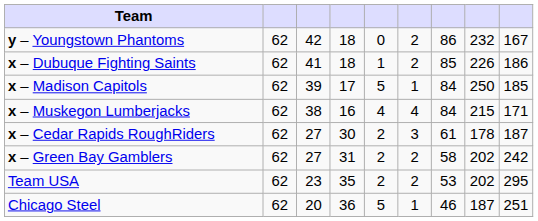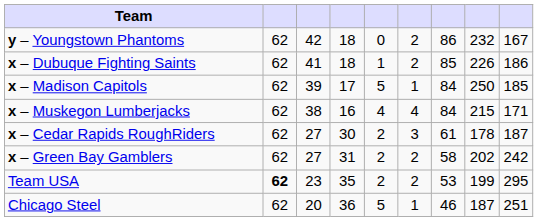 <table class="wikitable" style="text-align:center">
 <tr>
 <th style="background:#ddf; width:46%;">Team</th>
 <th style="background:#ddf; width:6%;"></th>
 <th style="background:#ddf; width:6%;"></th>
 <th style="background:#ddf; width:6%;"></th>
 <th style="background:#ddf; width:6%;"></th>
 <th style="background:#ddf; width:6%;"></th>
 <th style="background:#ddf; width:6%;"></th>
 <th style="background:#ddf; width:6%;"></th>
 <th style="background:#ddf; width:6%;"></th>
 </tr>
 <tr>
 <td align=left><strong>y</strong> – <a href='#'>Youngstown Phantoms</a></td>
 <td>62</td>
 <td>42</td>
 <td>18</td>
 <td>0</td>
 <td>2</td>
 <td>86</td>
 <td>232</td>
 <td>167</td>
 </tr>
 <tr>
 <td align=left><strong>x</strong> – <a href='#'>Dubuque Fighting Saints</a></td>
 <td>62</td>
 <td>41</td>
 <td>18</td>
 <td>1</td>
 <td>2</td>
 <td>85</td>
 <td>226</td>
 <td>186</td>
 </tr>
 <tr>
 <td align=left><strong>x</strong> – <a href='#'>Madison Capitols</a></td>
 <td>62</td>
 <td>39</td>
 <td>17</td>
 <td>5</td>
 <td>1</td>
 <td>84</td>
 <td>250</td>
 <td>185</td>
 </tr>
 <tr>
 <td align=left><strong>x</strong> – <a href='#'>Muskegon Lumberjacks</a></td>
 <td>62</td>
 <td>38</td>
 <td>16</td>
 <td>4</td>
 <td>4</td>
 <td>84</td>
 <td>215</td>
 <td>171</td>
 </tr>
 <tr>
 <td align=left><strong>x</strong> – <a href='#'>Cedar Rapids RoughRiders</a></td>
 <td>62</td>
 <td>27</td>
 <td>30</td>
 <td>2</td>
 <td>3</td>
 <td>61</td>
 <td>178</td>
 <td>187</td>
 </tr>
 <tr>
 <td align=left><strong>x</strong> – <a href='#'>Green Bay Gamblers</a></td>
 <td>62</td>
 <td>27</td>
 <td>31</td>
 <td>2</td>
 <td>2</td>
 <td>58</td>
 <td>202</td>
 <td>242</td>
 </tr>
 <tr>
 <td align=left><a href='#'>Team USA</a></td>
-<td>62</td>
+<td><strong>62</strong></td>
 <td>23</td>
 <td>35</td>
 <td>2</td>
 <td>2</td>
 <td>53</td>
-<td>202</td>
+<td>199</td>
 <td>295</td>
 </tr>
 <tr>
 <td align=left><a href='#'>Chicago Steel</a></td>
 <td>62</td>
 <td>20</td>
 <td>36</td>
 <td>5</td>
 <td>1</td>
 <td>46</td>
 <td>187</td>
 <td>251</td>
 </tr>
 </table>
